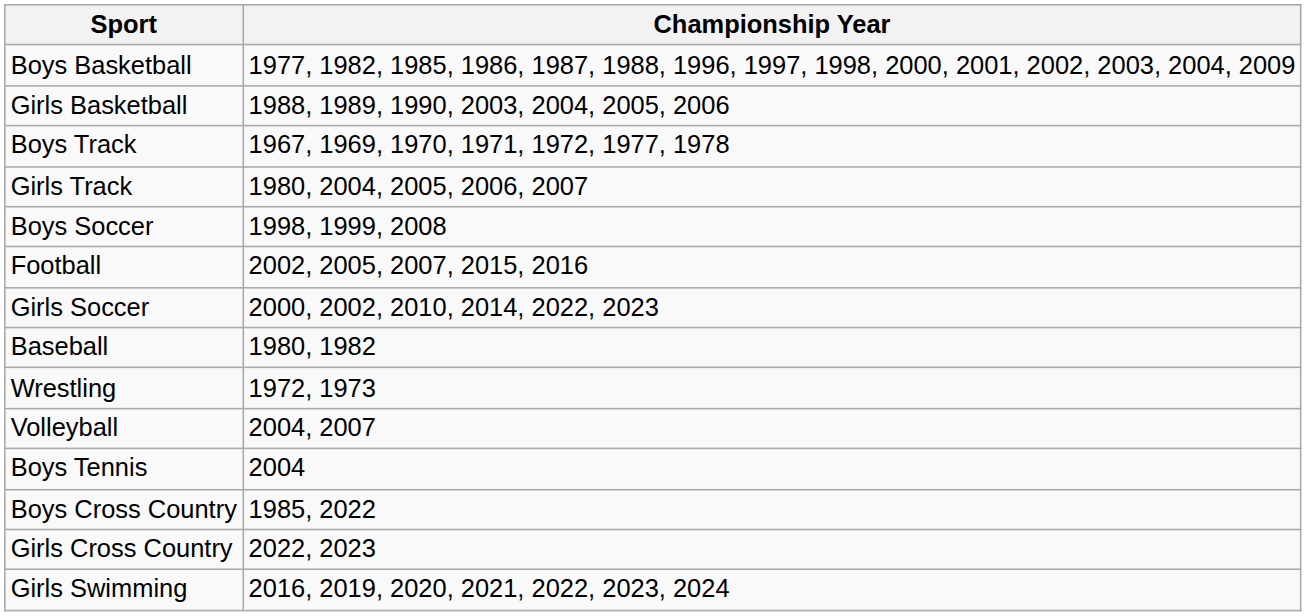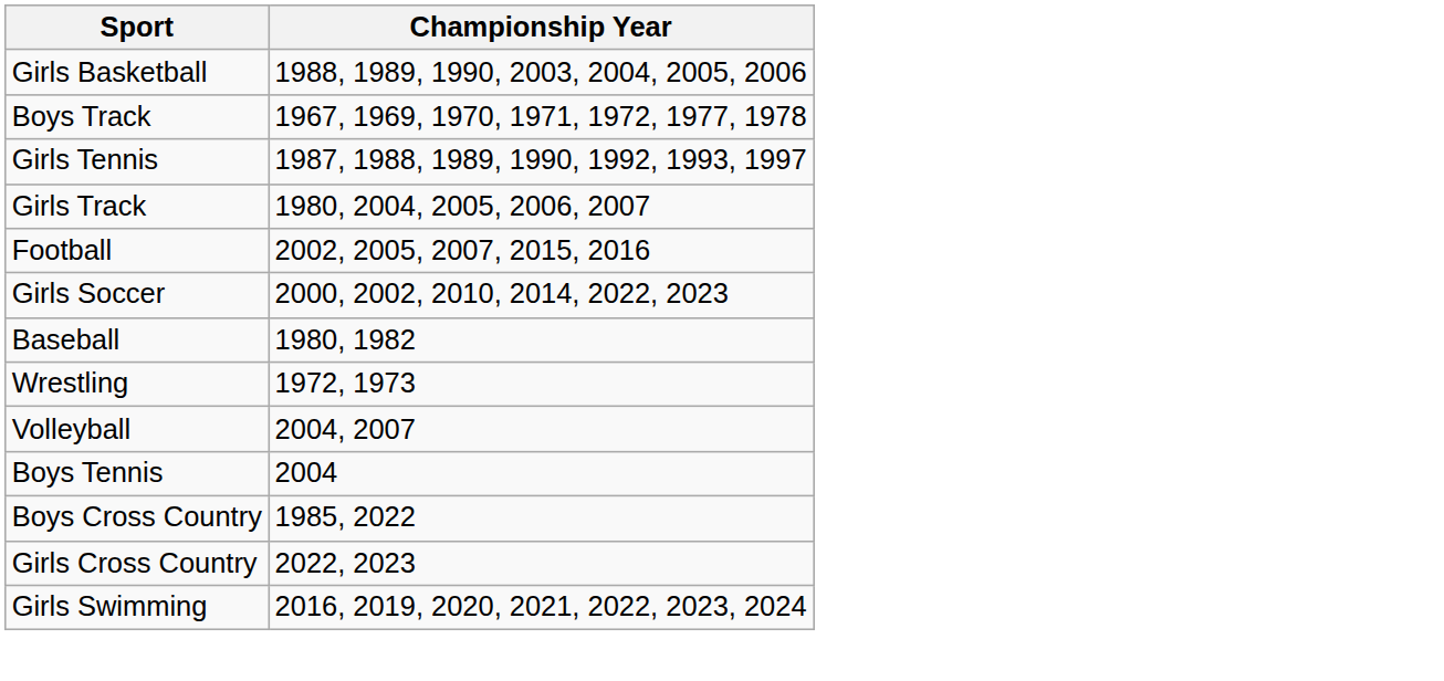 <table class="wikitable">
 <tr>
 <th>Sport</th>
 <th>Championship Year</th>
-</tr>
-<tr>
-<td>Boys Basketball</td>
-<td>1977, 1982, 1985, 1986, 1987, 1988, 1996, 1997, 1998, 2000, 2001, 2002, 2003, 2004, 2009</td>
 </tr>
 <tr>
 <td>Girls Basketball</td>
 <td>1988, 1989, 1990, 2003, 2004, 2005, 2006</td>
 </tr>
 <tr>
 <td>Boys Track</td>
 <td>1967, 1969, 1970, 1971, 1972, 1977, 1978</td>
 </tr>
 <tr>
+<td>Girls Tennis</td>
+<td>1987, 1988, 1989, 1990, 1992, 1993, 1997</td>
+</tr>
+<tr>
 <td>Girls Track</td>
 <td>1980, 2004, 2005, 2006, 2007</td>
-</tr>
-<tr>
-<td>Boys Soccer</td>
-<td>1998, 1999, 2008</td>
 </tr>
 <tr>
 <td>Football</td>
 <td>2002, 2005, 2007, 2015, 2016</td>
 </tr>
 <tr>
 <td>Girls Soccer</td>
 <td>2000, 2002, 2010, 2014, 2022, 2023</td>
 </tr>
 <tr>
 <td>Baseball</td>
 <td>1980, 1982</td>
 </tr>
 <tr>
 <td>Wrestling</td>
 <td>1972, 1973</td>
 </tr>
 <tr>
 <td>Volleyball</td>
 <td>2004, 2007</td>
 </tr>
 <tr>
 <td>Boys Tennis</td>
 <td>2004</td>
 </tr>
 <tr>
 <td>Boys Cross Country</td>
 <td>1985, 2022</td>
 </tr>
 <tr>
 <td>Girls Cross Country</td>
 <td>2022, 2023</td>
 </tr>
 <tr>
 <td>Girls Swimming</td>
 <td>2016, 2019, 2020, 2021, 2022, 2023, 2024</td>
 </tr>
 </table>
